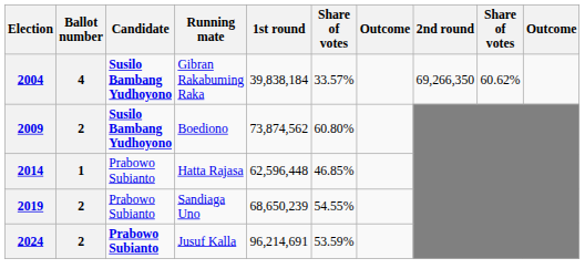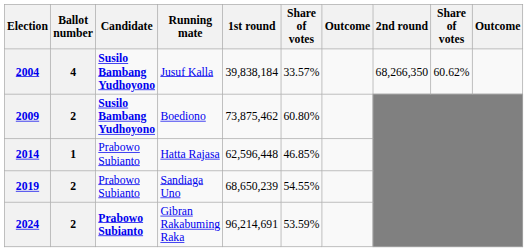 <table class="wikitable">
 <tr>
 <th>Election</th>
 <th>Ballot number</th>
 <th>Candidate</th>
 <th>Running mate</th>
 <th>1st round<br></th>
 <th>Share of votes</th>
 <th>Outcome</th>
 <th>2nd round<br></th>
 <th>Share of votes</th>
 <th>Outcome</th>
 </tr>
 <tr>
 <th><a href='#'>2004</a></th>
 <th>4</th>
 <td><strong><a href='#'>Susilo Bambang Yudhoyono</a></strong></td>
-<td><a href='#'>Gibran Rakabuming Raka</a></td>
+<td><a href='#'>Jusuf Kalla</a></td>
 <td>39,838,184</td>
 <td>33.57%</td>
 <td></td>
-<td>69,266,350</td>
+<td>68,266,350</td>
 <td>60.62%</td>
 <td></td>
 </tr>
 <tr>
 <th><a href='#'>2009</a></th>
 <th>2</th>
 <td><strong><a href='#'>Susilo Bambang Yudhoyono</a></strong></td>
 <td><a href='#'>Boediono</a></td>
-<td>73,874,562</td>
+<td>73,875,462</td>
 <td>60.80%</td>
 <td></td>
 <td rowspan=4 colspan="3" bgcolor="grey"></td>
 </tr>
 <tr>
 <th><a href='#'>2014</a></th>
 <th>1</th>
 <td><a href='#'>Prabowo Subianto</a></td>
 <td><a href='#'>Hatta Rajasa</a></td>
 <td>62,596,448</td>
 <td>46.85%</td>
 <td></td>
 </tr>
 <tr>
 <th><a href='#'>2019</a></th>
 <th>2</th>
 <td><a href='#'>Prabowo Subianto</a></td>
 <td><a href='#'>Sandiaga Uno</a></td>
 <td>68,650,239</td>
 <td>54.55%</td>
 <td></td>
 </tr>
 <tr>
 <th><a href='#'>2024</a></th>
 <th>2</th>
 <td><strong><a href='#'>Prabowo Subianto</a></strong></td>
-<td><a href='#'>Jusuf Kalla</a></td>
+<td><a href='#'>Gibran Rakabuming Raka</a></td>
 <td>96,214,691</td>
 <td>53.59%</td>
 <td></td>
 </tr>
 </table>
